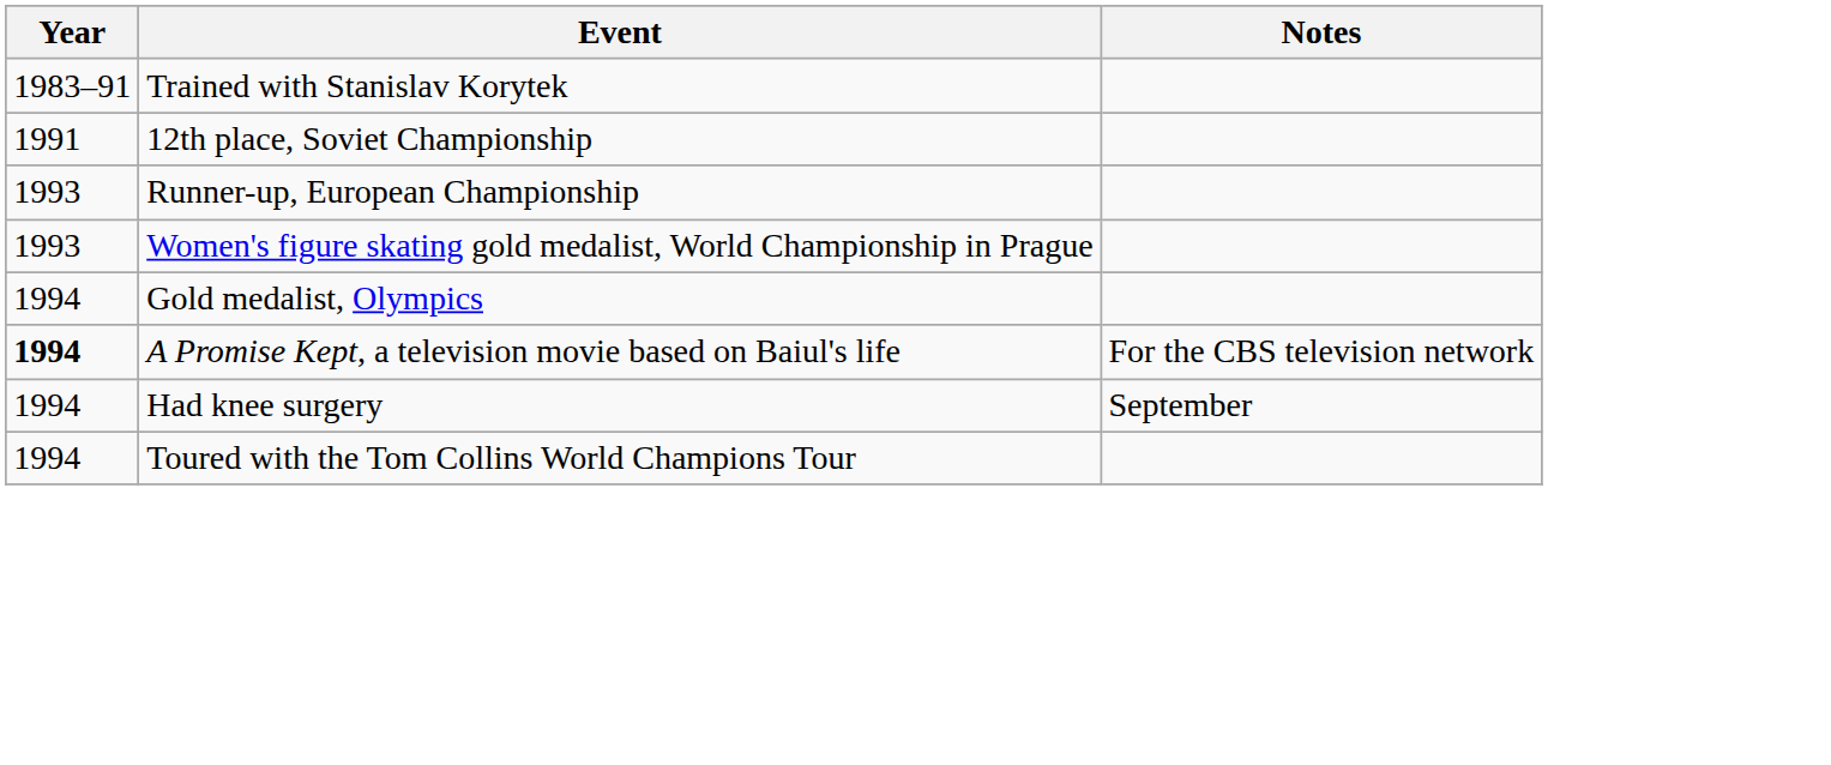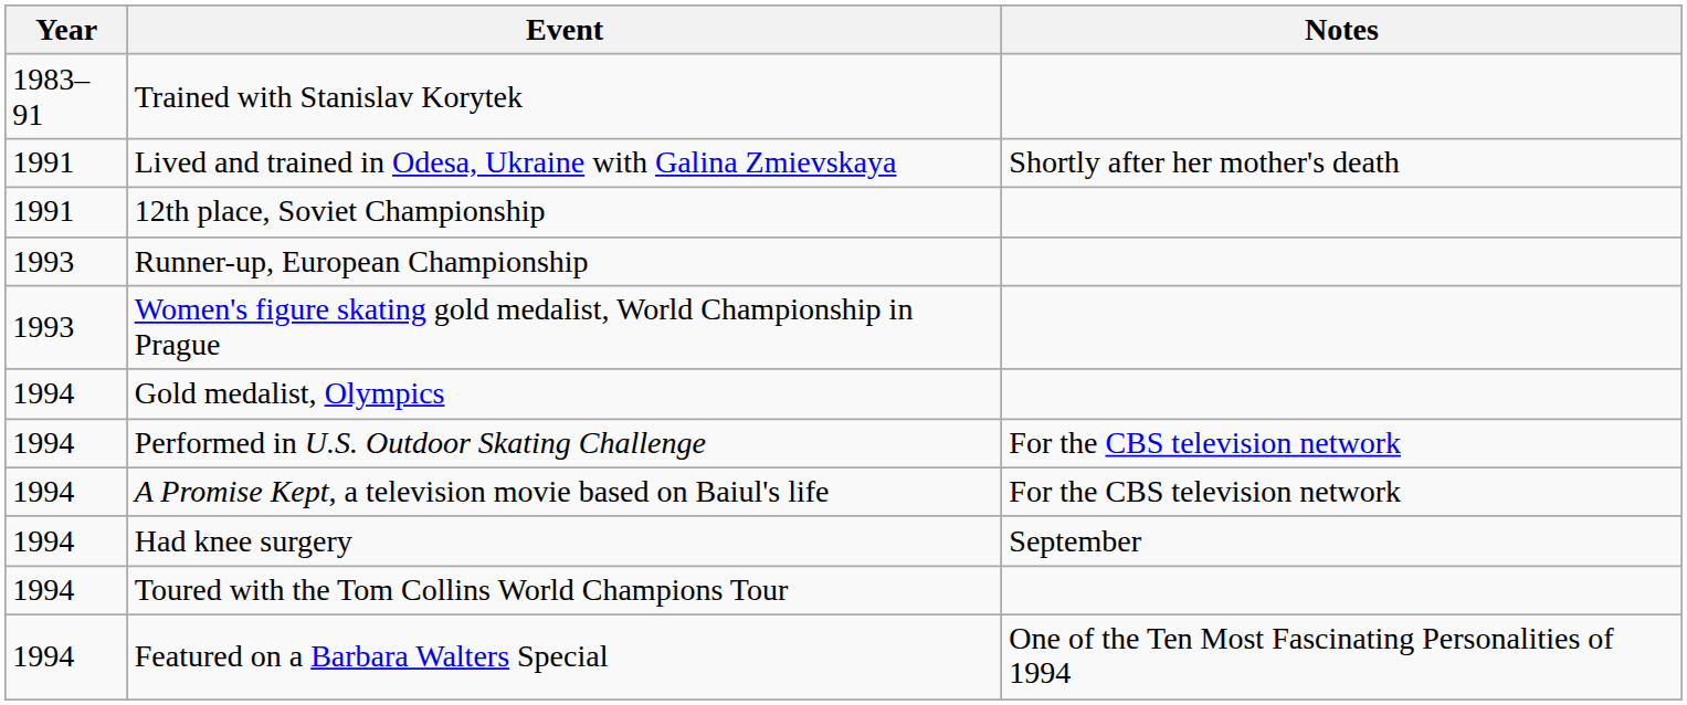 <table class="wikitable">
 <tr>
 <th>Year</th>
 <th>Event</th>
 <th>Notes</th>
 </tr>
 <tr>
 <td>1983–91</td>
 <td>Trained with Stanislav Korytek</td>
 <td></td>
+</tr>
+<tr>
+<td>1991</td>
+<td>Lived and trained in <a href='#'>Odesa, Ukraine</a> with <a href='#'>Galina Zmievskaya</a></td>
+<td>Shortly after her mother's death</td>
 </tr>
 <tr>
 <td>1991</td>
 <td>12th place, Soviet Championship</td>
 <td></td>
 </tr>
 <tr>
 <td>1993</td>
 <td>Runner-up, European Championship</td>
 <td></td>
 </tr>
 <tr>
 <td>1993</td>
 <td><a href='#'>Women's figure skating</a> gold medalist, World Championship in Prague</td>
 <td></td>
 </tr>
 <tr>
 <td>1994</td>
 <td>Gold medalist, <a href='#'>Olympics</a></td>
 <td></td>
 </tr>
 <tr>
-<td><strong>1994</strong></td>
+<td>1994</td>
+<td>Performed in <em>U.S. Outdoor Skating Challenge</em></td>
+<td>For the <a href='#'>CBS television network</a></td>
+</tr>
+<tr>
+<td>1994</td>
 <td><em>A Promise Kept</em>, a television movie based on Baiul's life</td>
 <td>For the CBS television network</td>
 </tr>
 <tr>
 <td>1994</td>
 <td>Had knee surgery</td>
 <td>September</td>
 </tr>
 <tr>
 <td>1994</td>
 <td>Toured with the Tom Collins World Champions Tour</td>
 <td></td>
 </tr>
+<tr>
+<td>1994</td>
+<td>Featured on a <a href='#'>Barbara Walters</a> Special</td>
+<td>One of the Ten Most Fascinating Personalities of 1994</td>
+</tr>
 </table>
